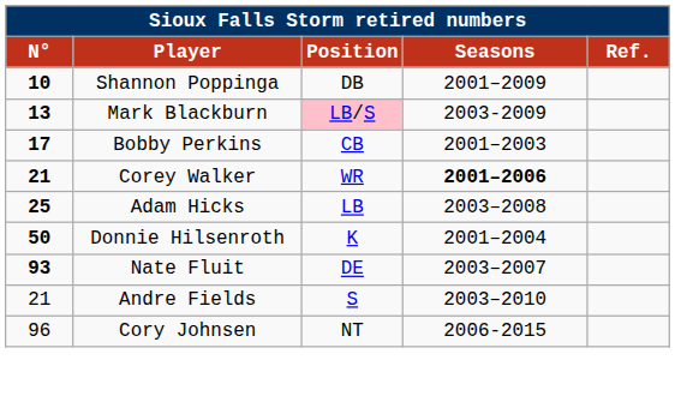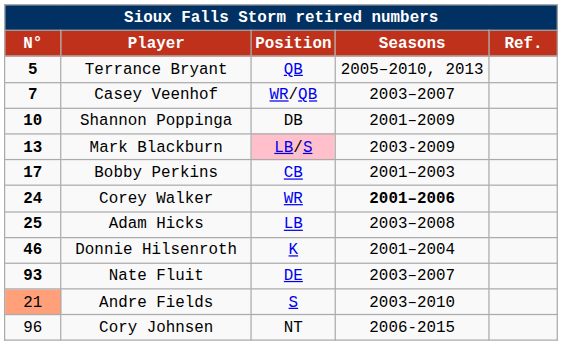 <table class="wikitable sortable" style="text-align:center">
 <tr>
 <td colspan="5" style= "background: #003162; color: white"><strong>Sioux Falls Storm retired numbers</strong></td>
 </tr>
 <tr>
 <th style="width:40px; background:#bf311b; color:white;">N°</th>
 <th style="width:150px; background:#bf311b; color:white;">Player</th>
 <th style="width:40px; background:#bf311b; color:white;">Position</th>
 <th style="width:120px; background:#bf311b; color:white;">Seasons</th>
 <th style="width:50px; background:#bf311b; color:white;">Ref.</th>
+</tr>
+<tr>
+<td><strong>5</strong></td>
+<td>Terrance Bryant</td>
+<td><a href='#'>QB</a></td>
+<td>2005–2010, 2013</td>
+<td></td>
+</tr>
+<tr>
+<td><strong>7</strong></td>
+<td>Casey Veenhof</td>
+<td><a href='#'>WR</a>/<a href='#'>QB</a></td>
+<td>2003–2007</td>
+<td></td>
 </tr>
 <tr>
 <td><strong>10</strong></td>
 <td>Shannon Poppinga</td>
 <td>DB</td>
 <td>2001–2009</td>
 <td></td>
 </tr>
 <tr>
 <td><strong>13</strong></td>
 <td>Mark Blackburn</td>
 <td style="background: pink;"><a href='#'>LB</a>/<a href='#'>S</a></td>
 <td>2003-2009</td>
 <td></td>
 </tr>
 <tr>
 <td><strong>17</strong></td>
 <td>Bobby Perkins</td>
 <td><a href='#'>CB</a></td>
 <td>2001–2003</td>
 <td></td>
 </tr>
 <tr>
-<td><strong>21</strong></td>
+<td><strong>24</strong></td>
 <td>Corey Walker</td>
 <td><a href='#'>WR</a></td>
 <td><strong>2001–2006</strong></td>
 <td></td>
 </tr>
 <tr>
 <td><strong>25</strong></td>
 <td>Adam Hicks</td>
 <td><a href='#'>LB</a></td>
 <td>2003–2008</td>
 <td></td>
 </tr>
 <tr>
-<td><strong>50</strong></td>
+<td><strong>46</strong></td>
 <td>Donnie Hilsenroth</td>
 <td><a href='#'>K</a></td>
 <td>2001–2004</td>
 <td></td>
 </tr>
 <tr>
 <td><strong>93</strong></td>
 <td>Nate Fluit</td>
 <td><a href='#'>DE</a></td>
 <td>2003–2007</td>
 <td></td>
 </tr>
 <tr>
-<td>21</td>
+<td style="background: lightsalmon;">21</td>
 <td>Andre Fields</td>
 <td><a href='#'>S</a></td>
 <td>2003–2010</td>
 <td></td>
 </tr>
 <tr>
 <td>96</td>
 <td>Cory Johnsen</td>
 <td>NT</td>
 <td>2006-2015</td>
 <td></td>
 </tr>
 </table>
